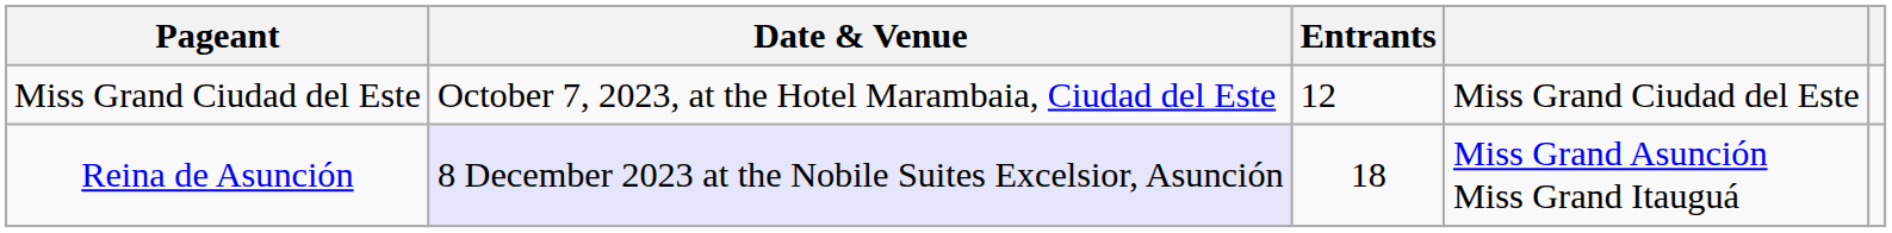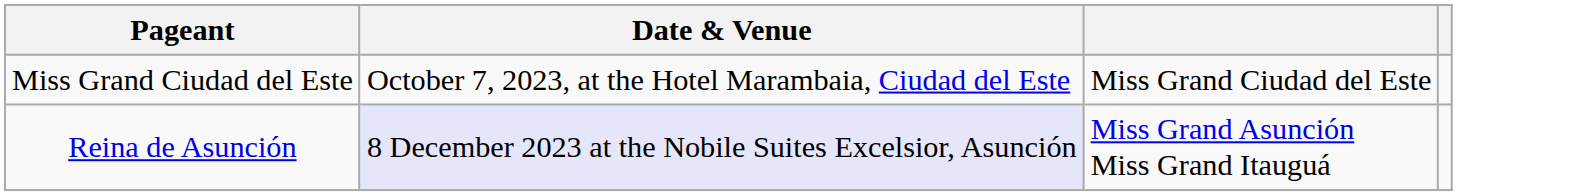 <table class="wikitable defaultcenter" style="font-size: 95%;">
 <tr>
 <th class=unsortable>Pageant</th>
 <th class=unsortable>Date & Venue</th>
-<th class=unsortable>Entrants</th>
 <th class=unsortable></th>
 <th class=unsortable></th>
 </tr>
 <tr>
 <td>Miss Grand Ciudad del Este</td>
 <td>October 7, 2023, at the Hotel Marambaia, <a href='#'>Ciudad del Este</a></td>
-<td>12</td>
 <td>Miss Grand Ciudad del Este</td>
 <td></td>
 </tr>
 <tr>
 <td align=center><a href='#'>Reina de Asunción</a></td>
 <td style="background: lavender;">8 December 2023 at the Nobile Suites Excelsior, Asunción</td>
-<td align=center>18</td>
 <td><a href='#'>Miss Grand Asunción</a><br>Miss Grand Itauguá</td>
 <td align=center></td>
 </tr>
 </table>
